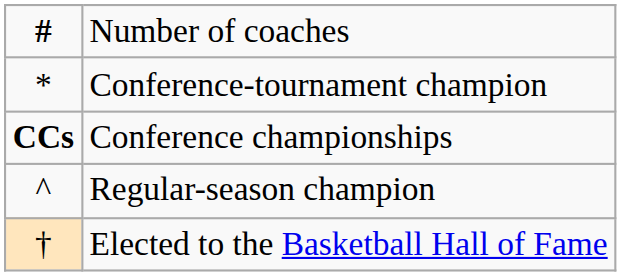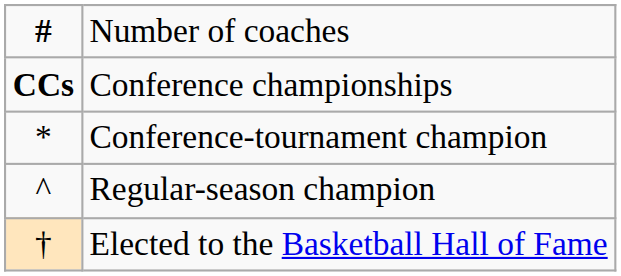 <table class="wikitable">
 <tr>
 <td align="center"><strong>#</strong></td>
 <td>Number of coaches</td>
 </tr>
 <tr>
+<td><strong>CCs</strong></td>
+<td>Conference championships</td>
+</tr>
+<tr>
 <td align="center">*</td>
 <td>Conference-tournament champion</td>
-</tr>
-<tr>
-<td><strong>CCs</strong></td>
-<td>Conference championships</td>
 </tr>
 <tr>
 <td align="center">^</td>
 <td>Regular-season champion</td>
 </tr>
 <tr>
 <td bgcolor=#FFE6BD align="center">†</td>
 <td>Elected to the <a href='#'>Basketball Hall of Fame</a></td>
 </tr>
 </table>
